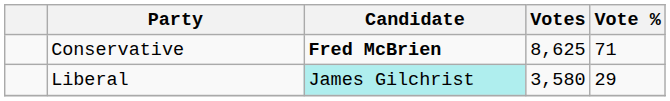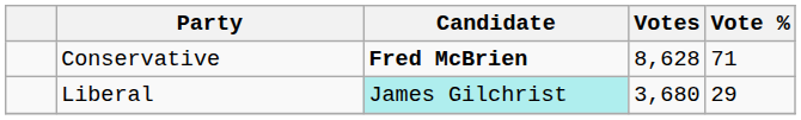 <table class="wikitable">
 <tr>
 <th></th>
 <th scope="col" width="175">Party</th>
 <th scope="col" width="150">Candidate</th>
 <th>Votes</th>
 <th>Vote %</th>
 </tr>
 <tr>
 <td>   </td>
 <td>Conservative</td>
 <td><strong>Fred McBrien</strong></td>
-<td>8,625</td>
+<td>8,628</td>
 <td>71</td>
 </tr>
 <tr>
 <td>   </td>
 <td>Liberal</td>
 <td style="background: paleturquoise;">James Gilchrist</td>
-<td>3,580</td>
+<td>3,680</td>
 <td>29</td>
 </tr>
 <tr>
 </tr>
 </table>
